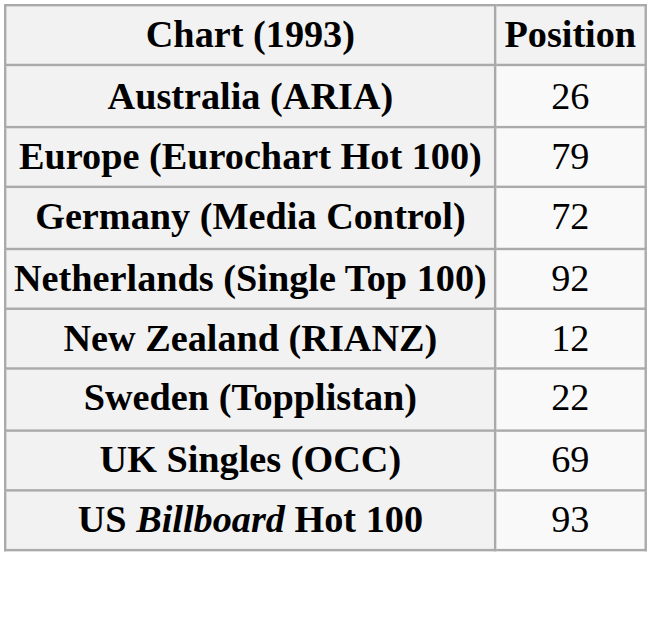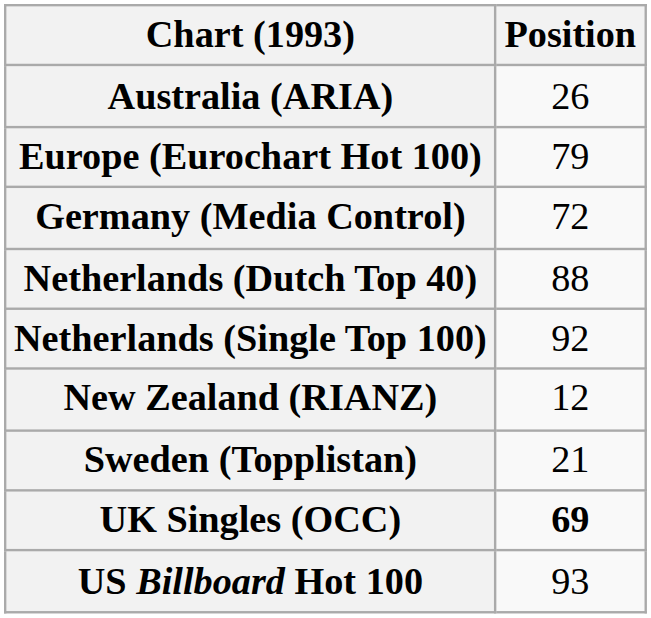 <table class="wikitable sortable plainrowheaders" style="text-align:center">
 <tr>
 <th>Chart (1993)</th>
 <th>Position</th>
 </tr>
 <tr>
 <th scope="row">Australia (ARIA)</th>
 <td>26</td>
 </tr>
 <tr>
 <th scope="row">Europe (Eurochart Hot 100)</th>
 <td>79</td>
 </tr>
 <tr>
 <th scope="row">Germany (Media Control)</th>
 <td>72</td>
 </tr>
 <tr>
+<th scope="row">Netherlands (Dutch Top 40)</th>
+<td>88</td>
+</tr>
+<tr>
 <th scope="row">Netherlands (Single Top 100)</th>
 <td>92</td>
 </tr>
 <tr>
 <th scope="row">New Zealand (RIANZ)</th>
 <td>12</td>
 </tr>
 <tr>
 <th scope="row">Sweden (Topplistan)</th>
-<td>22</td>
+<td>21</td>
 </tr>
 <tr>
 <th scope="row">UK Singles (OCC)</th>
-<td>69</td>
+<td><strong>69</strong></td>
 </tr>
 <tr>
 <th scope="row">US <em>Billboard</em> Hot 100</th>
 <td>93</td>
 </tr>
 </table>
